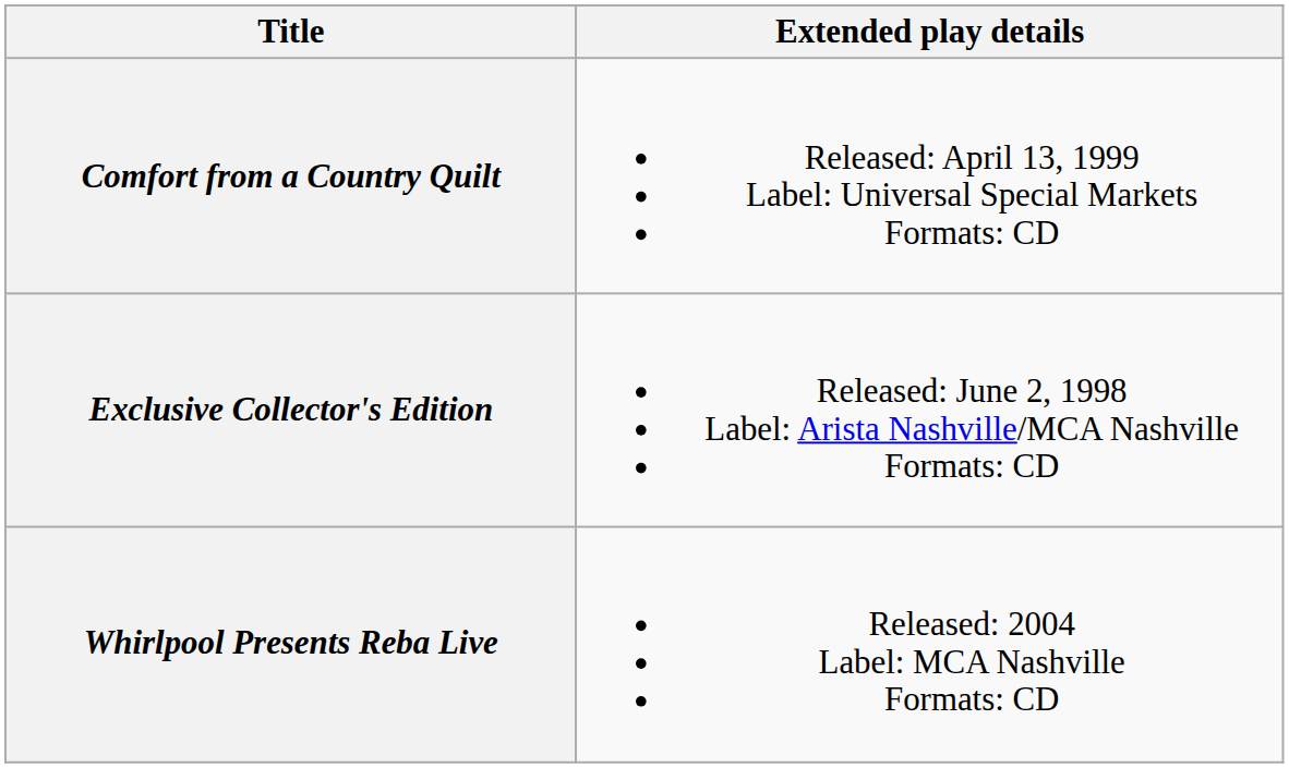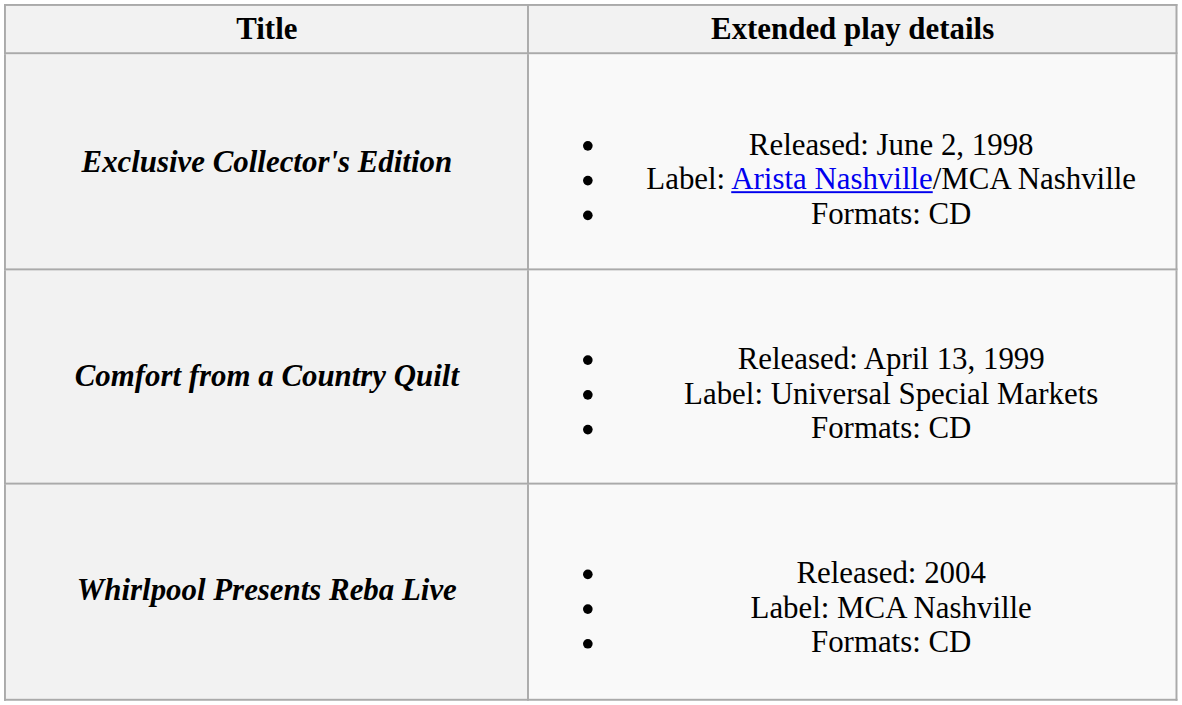 <table class="wikitable plainrowheaders" style="text-align:center;" border="1">
 <tr>
 <th style="width:17em;">Title</th>
 <th style="width:21em;">Extended play details</th>
 </tr>
 <tr>
+<th scope="row"><em>Exclusive Collector's Edition</em><br></th>
+<td><br><ul><li>Released: June 2, 1998</li><li>Label: <a href='#'>Arista Nashville</a>/MCA Nashville</li><li>Formats: CD</li></ul></td>
+</tr>
+<tr>
 <th scope="row"><em>Comfort from a Country Quilt</em></th>
 <td><br><ul><li>Released: April 13, 1999</li><li>Label: Universal Special Markets</li><li>Formats: CD</li></ul></td>
-</tr>
-<tr>
-<th scope="row"><em>Exclusive Collector's Edition</em><br></th>
-<td><br><ul><li>Released: June 2, 1998</li><li>Label: <a href='#'>Arista Nashville</a>/MCA Nashville</li><li>Formats: CD</li></ul></td>
 </tr>
 <tr>
 <th scope="row"><em>Whirlpool Presents Reba Live</em></th>
 <td><br><ul><li>Released: 2004</li><li>Label: MCA Nashville</li><li>Formats: CD</li></ul></td>
 </tr>
 </table>
